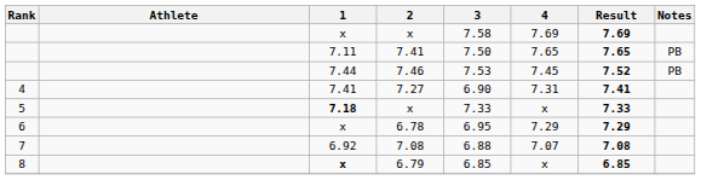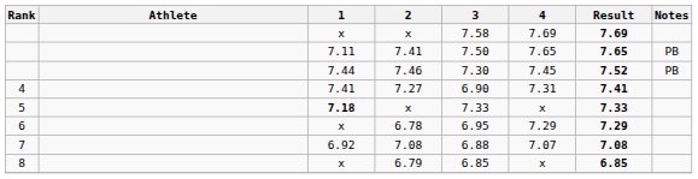 <table class="wikitable sortable" style="text-align:center">
 <tr>
 <th>Rank</th>
 <th width=300>Athlete</th>
 <th width=70>1</th>
 <th width=70>2</th>
 <th width=70>3</th>
 <th width=70>4</th>
 <th width=80>Result</th>
 <th>Notes</th>
 </tr>
 <tr>
 <td></td>
 <td align=left></td>
 <td>x</td>
 <td>x</td>
 <td>7.58</td>
 <td>7.69</td>
 <td><strong>7.69</strong></td>
 <td></td>
 </tr>
 <tr>
 <td></td>
 <td align=left></td>
 <td>7.11</td>
 <td>7.41</td>
 <td>7.50</td>
 <td>7.65</td>
 <td><strong>7.65</strong></td>
 <td>PB</td>
 </tr>
 <tr>
 <td></td>
 <td align=left></td>
 <td>7.44</td>
 <td>7.46</td>
-<td>7.53</td>
+<td>7.30</td>
 <td>7.45</td>
 <td><strong>7.52</strong></td>
 <td>PB</td>
 </tr>
 <tr>
 <td>4</td>
 <td align=left></td>
 <td>7.41</td>
 <td>7.27</td>
 <td>6.90</td>
 <td>7.31</td>
 <td><strong>7.41</strong></td>
 <td></td>
 </tr>
 <tr>
 <td>5</td>
 <td align=left></td>
 <td><strong>7.18</strong></td>
 <td>x</td>
 <td>7.33</td>
 <td>x</td>
 <td><strong>7.33</strong></td>
 <td></td>
 </tr>
 <tr>
 <td>6</td>
 <td align=left></td>
 <td>x</td>
 <td>6.78</td>
 <td>6.95</td>
 <td>7.29</td>
 <td><strong>7.29</strong></td>
 <td></td>
 </tr>
 <tr>
 <td>7</td>
 <td align=left></td>
 <td>6.92</td>
 <td>7.08</td>
 <td>6.88</td>
 <td>7.07</td>
 <td><strong>7.08</strong></td>
 <td></td>
 </tr>
 <tr>
 <td>8</td>
 <td align=left></td>
-<td><strong>x</strong></td>
+<td>x</td>
 <td>6.79</td>
 <td>6.85</td>
 <td>x</td>
 <td><strong>6.85</strong></td>
 <td></td>
 </tr>
 <tr>
 </tr>
 </table>
